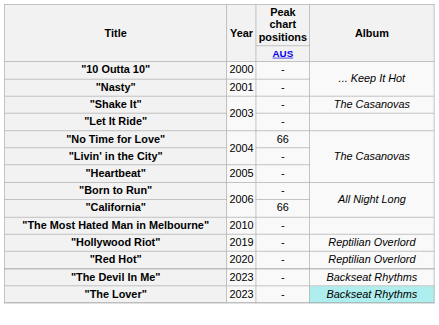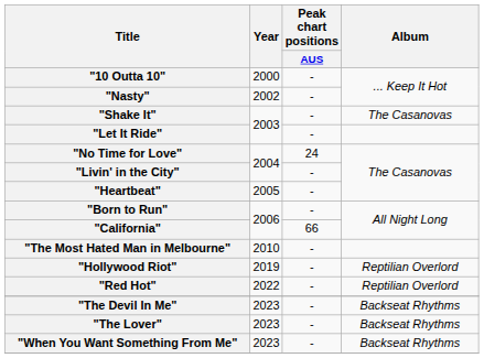 <table class="wikitable plainrowheaders" style="text-align:center;">
 <tr>
 <th scope="col" rowspan="2" style="width:20em;">Title</th>
 <th scope="col" rowspan="2" style="width:1em;">Year</th>
 <th scope="col">Peak chart positions</th>
 <th scope="col" rowspan="2" style="width:11em;">Album</th>
 </tr>
 <tr>
 <th scope="col" style="width:3em;font-size:90%;"><a href='#'>AUS</a></th>
 </tr>
 <tr>
 <th scope="row">"10 Outta 10"</th>
 <td>2000</td>
 <td>-</td>
 <td rowspan="2"><em>... Keep It Hot</em></td>
 </tr>
 <tr>
 <th scope="row">"Nasty"</th>
-<td>2001</td>
+<td>2002</td>
 <td>-</td>
 </tr>
 <tr>
 <th scope="row">"Shake It"</th>
 <td rowspan="2">2003</td>
 <td>-</td>
 <td><em>The Casanovas</em></td>
 </tr>
 <tr>
 <th scope="row">"Let It Ride"</th>
 <td>-</td>
 <td></td>
 </tr>
 <tr>
 <th scope="row">"No Time for Love"</th>
 <td rowspan="2">2004</td>
-<td>66</td>
+<td>24</td>
 <td rowspan="3"><em>The Casanovas</em></td>
 </tr>
 <tr>
 <th scope="row">"Livin' in the City"</th>
 <td>-</td>
 </tr>
 <tr>
 <th scope="row">"Heartbeat"</th>
 <td>2005</td>
 <td>-</td>
 </tr>
 <tr>
 <th scope="row">"Born to Run"</th>
 <td rowspan="2">2006</td>
 <td>-</td>
 <td rowspan="2"><em>All Night Long</em></td>
 </tr>
 <tr>
 <th scope="row">"California"</th>
 <td>66</td>
 </tr>
 <tr>
 <th scope="row">"The Most Hated Man in Melbourne"</th>
 <td>2010</td>
 <td>-</td>
 <td></td>
 </tr>
 <tr>
 <th scope="row">"Hollywood Riot"</th>
 <td>2019</td>
 <td>-</td>
 <td><em>Reptilian Overlord</em></td>
 </tr>
 <tr>
 <th scope="row">"Red Hot"</th>
-<td>2020</td>
+<td>2022</td>
 <td>-</td>
 <td><em>Reptilian Overlord</em></td>
 </tr>
 <tr>
 </tr>
 <tr>
 <th scope="row">"The Devil In Me"</th>
 <td>2023</td>
 <td>-</td>
 <td><em>Backseat Rhythms</em></td>
 </tr>
 <tr>
 <th scope="row">"The Lover"</th>
 <td>2023</td>
 <td>-</td>
-<td style="background: paleturquoise;"><em>Backseat Rhythms</em></td>
+<td><em>Backseat Rhythms</em></td>
+</tr>
+<tr>
+<th scope="row">"When You Want Something From Me"</th>
+<td>2023</td>
+<td>-</td>
+<td><em>Backseat Rhythms</em></td>
 </tr>
 <tr>
 </tr>
 </table>
